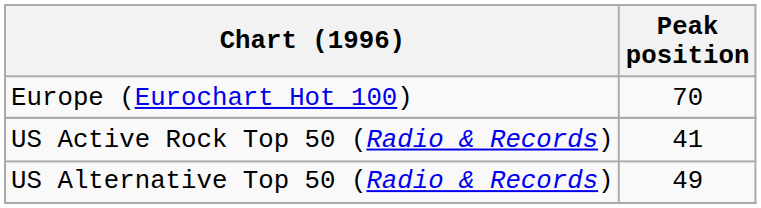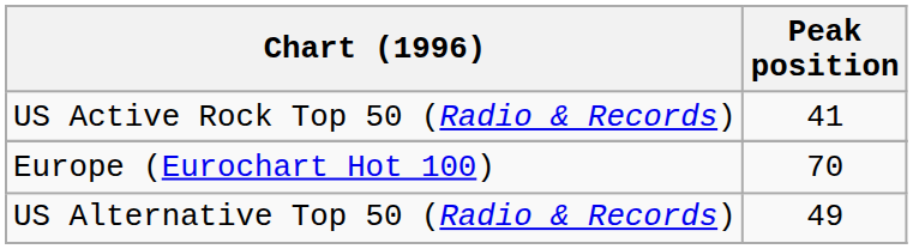 <table class="wikitable sortable">
 <tr>
 <th>Chart (1996)</th>
 <th>Peak<br>position</th>
 </tr>
 <tr>
-<td>Europe (<a href='#'>Eurochart Hot 100</a>)</td>
-<td align="center">70</td>
+<td>US Active Rock Top 50 (<em><a href='#'>Radio & Records</a></em>)</td>
+<td align="center">41</td>
 </tr>
 <tr>
 </tr>
 <tr>
 </tr>
 <tr>
-<td>US Active Rock Top 50 (<em><a href='#'>Radio & Records</a></em>)</td>
-<td align="center">41</td>
+<td>Europe (<a href='#'>Eurochart Hot 100</a>)</td>
+<td align="center">70</td>
 </tr>
 <tr>
 <td>US Alternative Top 50 (<em><a href='#'>Radio & Records</a></em>)</td>
 <td align="center">49</td>
 </tr>
 <tr>
 </tr>
 </table>
